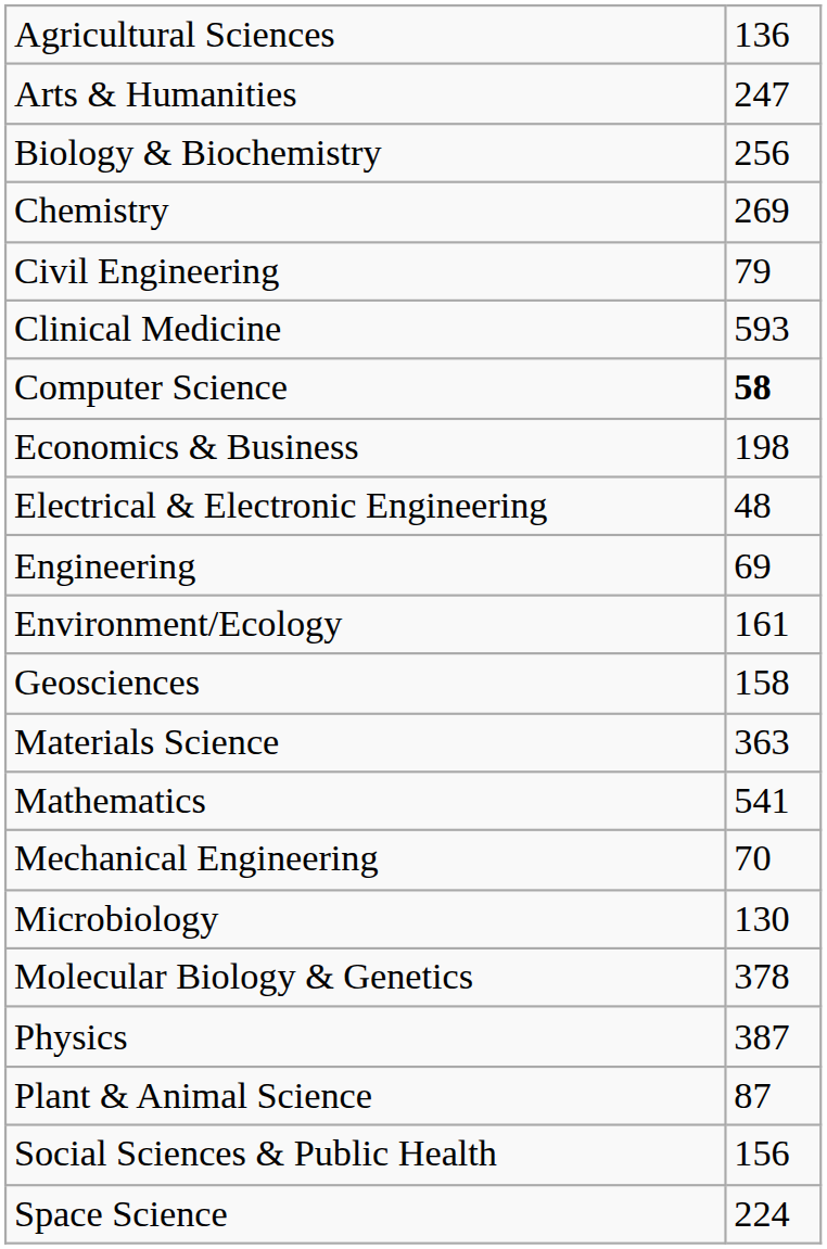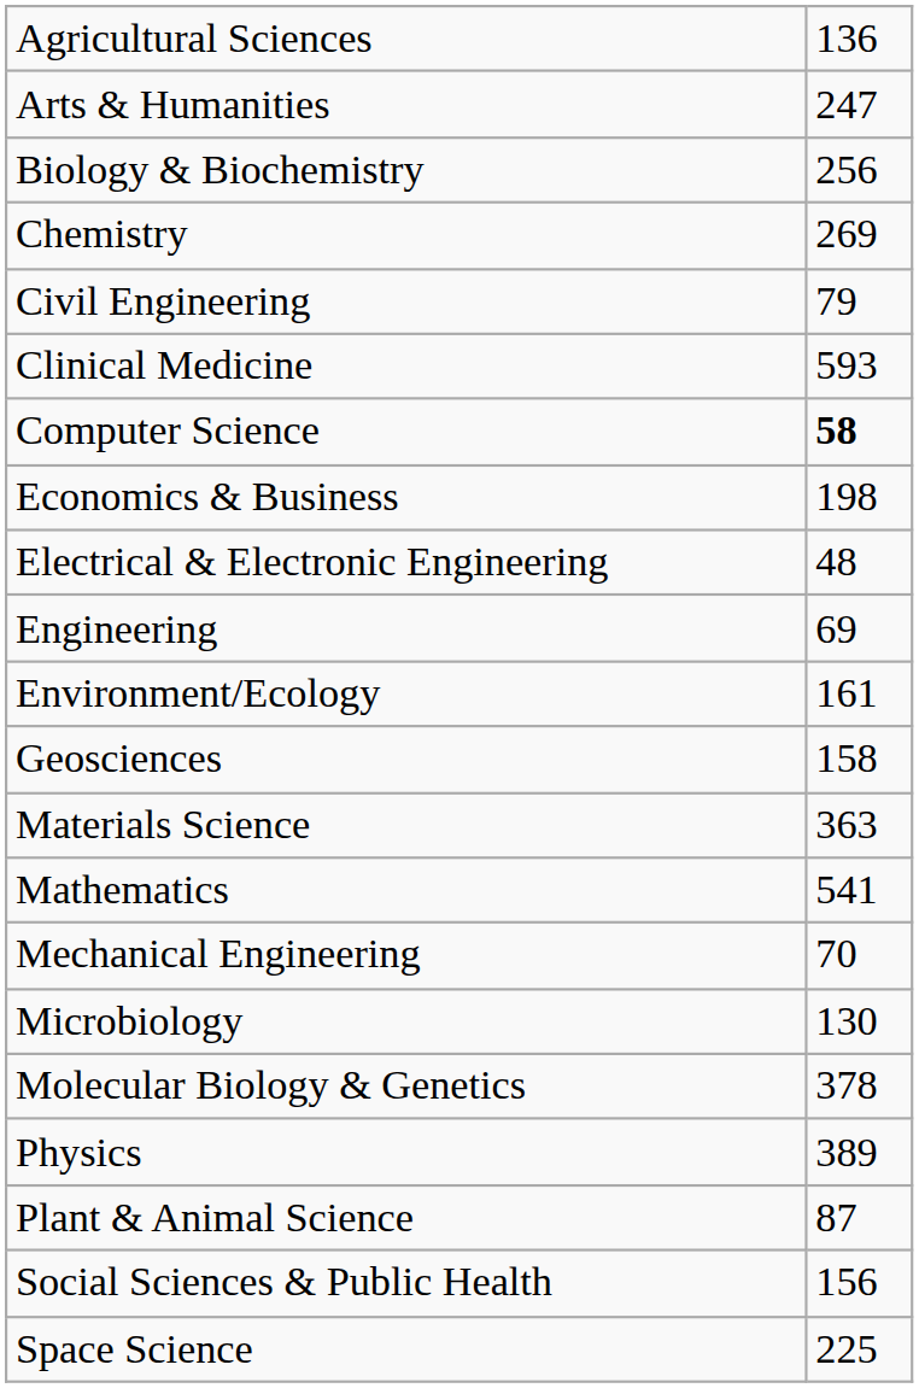 <table class="wikitable floatright" style="width: 22em;">
 <tr>
 <td>Agricultural Sciences</td>
 <td>136</td>
 </tr>
 <tr>
 <td>Arts & Humanities</td>
 <td>247</td>
 </tr>
 <tr>
 <td>Biology & Biochemistry</td>
 <td>256</td>
 </tr>
 <tr>
 <td>Chemistry</td>
 <td>269</td>
 </tr>
 <tr>
 <td>Civil Engineering</td>
 <td>79</td>
 </tr>
 <tr>
 <td>Clinical Medicine</td>
 <td>593</td>
 </tr>
 <tr>
 <td>Computer Science</td>
 <td><strong>58</strong></td>
 </tr>
 <tr>
 <td>Economics & Business</td>
 <td>198</td>
 </tr>
 <tr>
 <td>Electrical & Electronic Engineering</td>
 <td>48</td>
 </tr>
 <tr>
 <td>Engineering</td>
 <td>69</td>
 </tr>
 <tr>
 <td>Environment/Ecology</td>
 <td>161</td>
 </tr>
 <tr>
 <td>Geosciences</td>
 <td>158</td>
 </tr>
 <tr>
 <td>Materials Science</td>
 <td>363</td>
 </tr>
 <tr>
 <td>Mathematics</td>
 <td>541</td>
 </tr>
 <tr>
 <td>Mechanical Engineering</td>
 <td>70</td>
 </tr>
 <tr>
 <td>Microbiology</td>
 <td>130</td>
 </tr>
 <tr>
 <td>Molecular Biology & Genetics</td>
 <td>378</td>
 </tr>
 <tr>
 <td>Physics</td>
-<td>387</td>
+<td>389</td>
 </tr>
 <tr>
 <td>Plant & Animal Science</td>
 <td>87</td>
 </tr>
 <tr>
 <td>Social Sciences & Public Health</td>
 <td>156</td>
 </tr>
 <tr>
 <td>Space Science</td>
-<td>224</td>
+<td>225</td>
 </tr>
 </table>
